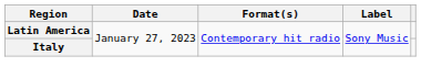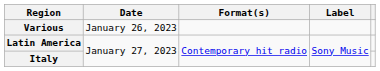 <table class="wikitable plainrowheaders" border="1">
 <tr>
 <th scope="col">Region</th>
 <th scope="col">Date</th>
 <th scope="col">Format(s)</th>
 <th scope="col">Label</th>
 <th scope="col"></th>
+</tr>
+<tr>
+<th scope="row">Various</th>
+<td>January 26, 2023</td>
+<td></td>
+<td></td>
+<td style="text-align:center;"></td>
 </tr>
 <tr>
 <th scope="row">Latin America</th>
 <td rowspan="2">January 27, 2023</td>
 <td rowspan="2"><a href='#'>Contemporary hit radio</a></td>
 <td rowspan="2"><a href='#'>Sony Music</a></td>
 <td style="text-align:center;"></td>
 </tr>
 <tr>
 <th scope="row">Italy</th>
 <td style="text-align:center;"></td>
 </tr>
 </table>
